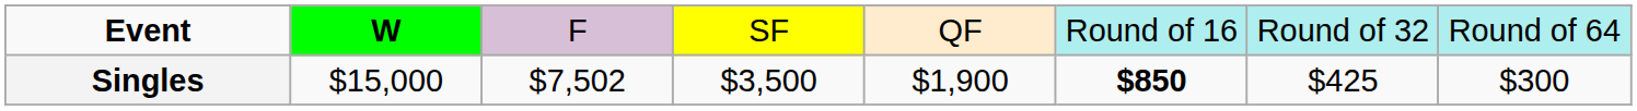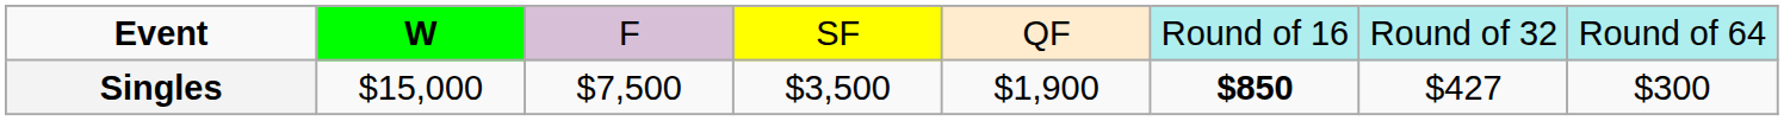 <table class=wikitable style=font-size:95%;text-align:center>
 <tr>
 <td style="width:130px"><strong>Event</strong></td>
 <td style="width:85px; background:lime"><strong>W</strong></td>
 <td style="width:85px; background:thistle">F</td>
 <td style="width:85px; background:#ffff00">SF</td>
 <td style="width:85px; background:#ffebcd">QF</td>
 <td style="width:85px; background:#afeeee">Round of 16</td>
 <td style="width:85px; background:#afeeee">Round of 32</td>
 <td style="width:85px; background:#afeeee">Round of 64</td>
 </tr>
 <tr>
 <th style=background:#f3f3f3>Singles </th>
 <td>$15,000</td>
-<td>$7,502</td>
+<td>$7,500</td>
 <td>$3,500</td>
 <td>$1,900</td>
 <td><strong>$850</strong></td>
-<td>$425</td>
+<td>$427</td>
 <td>$300</td>
 </tr>
 </table>
